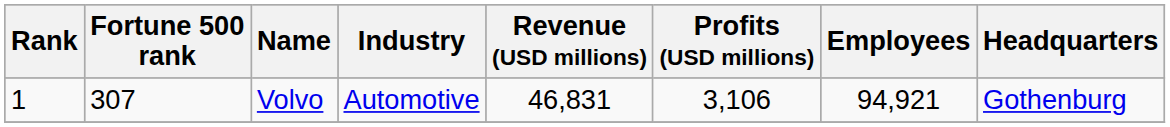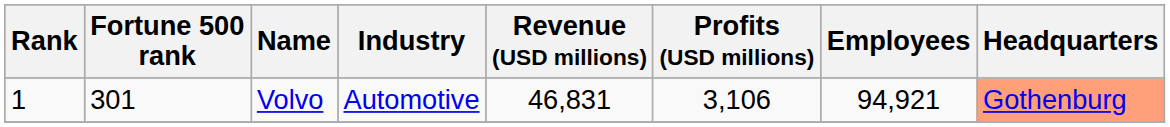 <table class="wikitable sortable">
 <tr>
 <th>Rank</th>
 <th>Fortune 500<br>rank</th>
 <th>Name</th>
 <th>Industry</th>
 <th>Revenue<br><small>(USD millions)</small></th>
 <th>Profits<br><small>(USD millions)</small></th>
 <th>Employees</th>
 <th>Headquarters</th>
 </tr>
 <tr>
 <td>1</td>
-<td>307</td>
+<td>301</td>
 <td><a href='#'>Volvo</a></td>
 <td><a href='#'>Automotive</a></td>
 <td style="text-align:center;">46,831</td>
 <td style="text-align:center;">3,106</td>
 <td style="text-align:center;">94,921</td>
-<td><a href='#'>Gothenburg</a></td>
+<td style="background: lightsalmon;"><a href='#'>Gothenburg</a></td>
 </tr>
 <tr>
 </tr>
 </table>
